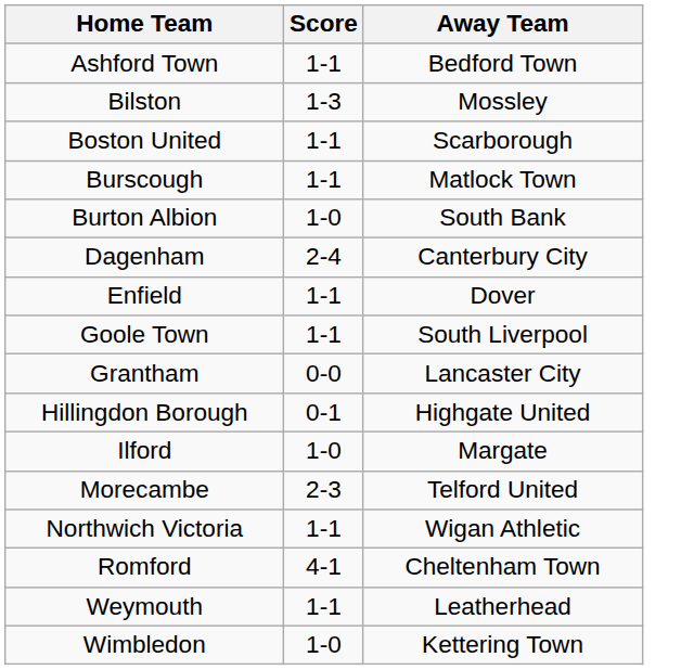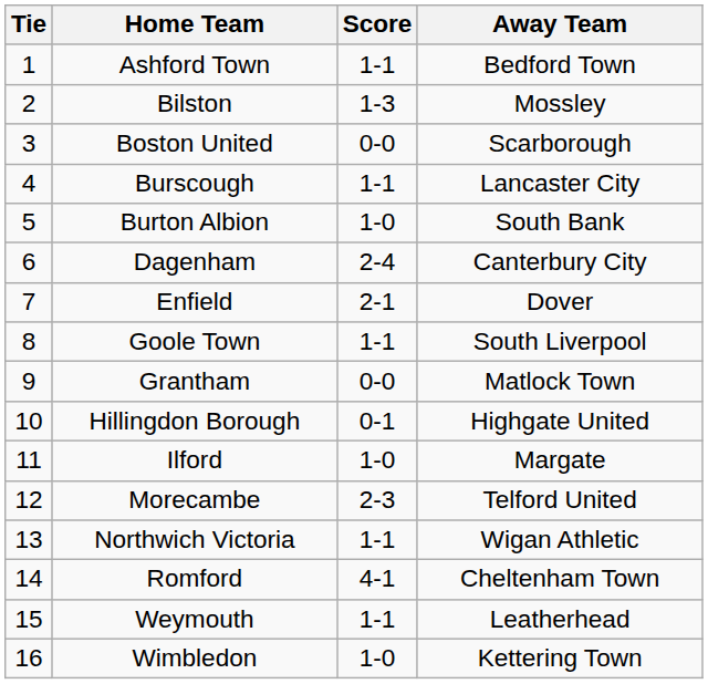 <table class="wikitable" style="text-align:center;">
 <tr>
+<th width=20>Tie</th>
 <th width=175>Home Team</th>
 <th width=20>Score</th>
 <th width=175>Away Team</th>
 </tr>
 <tr>
+<td>1</td>
 <td>Ashford Town</td>
 <td>1-1</td>
 <td>Bedford Town</td>
 </tr>
 <tr>
+<td>2</td>
 <td>Bilston</td>
 <td>1-3</td>
 <td>Mossley</td>
 </tr>
 <tr>
+<td>3</td>
 <td>Boston United</td>
-<td>1-1</td>
+<td>0-0</td>
 <td>Scarborough</td>
 </tr>
 <tr>
+<td>4</td>
 <td>Burscough</td>
 <td>1-1</td>
-<td>Matlock Town</td>
+<td>Lancaster City</td>
 </tr>
 <tr>
+<td>5</td>
 <td>Burton Albion</td>
 <td>1-0</td>
 <td>South Bank</td>
 </tr>
 <tr>
+<td>6</td>
 <td>Dagenham</td>
 <td>2-4</td>
 <td>Canterbury City</td>
 </tr>
 <tr>
+<td>7</td>
 <td>Enfield</td>
-<td>1-1</td>
+<td>2-1</td>
 <td>Dover</td>
 </tr>
 <tr>
+<td>8</td>
 <td>Goole Town</td>
 <td>1-1</td>
 <td>South Liverpool</td>
 </tr>
 <tr>
+<td>9</td>
 <td>Grantham</td>
 <td>0-0</td>
-<td>Lancaster City</td>
+<td>Matlock Town</td>
 </tr>
 <tr>
+<td>10</td>
 <td>Hillingdon Borough</td>
 <td>0-1</td>
 <td>Highgate United</td>
 </tr>
 <tr>
+<td>11</td>
 <td>Ilford</td>
 <td>1-0</td>
 <td>Margate</td>
 </tr>
 <tr>
+<td>12</td>
 <td>Morecambe</td>
 <td>2-3</td>
 <td>Telford United</td>
 </tr>
 <tr>
+<td>13</td>
 <td>Northwich Victoria</td>
 <td>1-1</td>
 <td>Wigan Athletic</td>
 </tr>
 <tr>
+<td>14</td>
 <td>Romford</td>
 <td>4-1</td>
 <td>Cheltenham Town</td>
 </tr>
 <tr>
+<td>15</td>
 <td>Weymouth</td>
 <td>1-1</td>
 <td>Leatherhead</td>
 </tr>
 <tr>
+<td>16</td>
 <td>Wimbledon</td>
 <td>1-0</td>
 <td>Kettering Town</td>
 </tr>
 </table>
